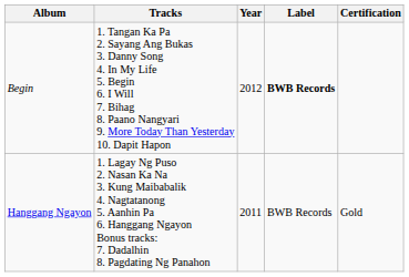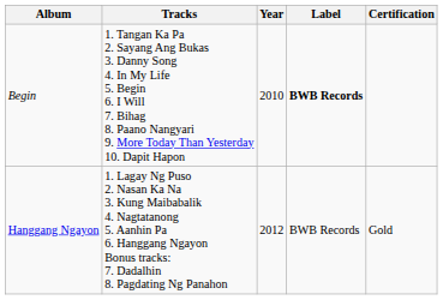 <table class="wikitable">
 <tr>
 <th>Album</th>
 <th>Tracks</th>
 <th>Year</th>
 <th>Label</th>
 <th>Certification</th>
 </tr>
 <tr>
 <td><em>Begin<strong></td>
 <td>1. Tangan Ka Pa<br>2. Sayang Ang Bukas<br>3. Danny Song<br>4. In My Life<br>5. Begin<br>6. I Will<br>7. Bihag<br>8. Paano Nangyari<br>9. <a href='#'>More Today Than Yesterday</a><br>10. Dapit Hapon</td>
-<td>2012</td>
+<td>2010</td>
 <td><strong>BWB Records</strong></td>
 <td></td>
 </tr>
 <tr>
 <td></em><a href='#'>Hanggang Ngayon</a><em></td>
 <td>1. Lagay Ng Puso<br>2. Nasan Ka Na<br>3. Kung Maibabalik<br>4. Nagtatanong<br>5. Aanhin Pa<br>6. Hanggang Ngayon<br>Bonus tracks:<br>7. Dadalhin<br>8. Pagdating Ng Panahon</td>
-<td>2011</td>
+<td>2012</td>
 <td>BWB Records</td>
 <td>Gold</td>
 </tr>
 </table>
